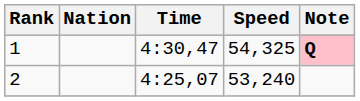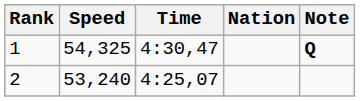 <table class="wikitable" style="font-size:95%;">
 <tr>
 <th>Rank</th>
+<th>Speed</th>
+<th>Time</th>
 <th>Nation</th>
-<th>Time</th>
-<th>Speed</th>
 <th>Note</th>
 </tr>
 <tr>
 <td>1</td>
+<td>54,325</td>
+<td>4:30,47</td>
 <td></td>
-<td>4:30,47</td>
-<td>54,325</td>
-<td style="background: pink;"><strong>Q</strong></td>
+<td><strong>Q</strong></td>
 </tr>
 <tr>
 <td>2</td>
+<td>53,240</td>
+<td>4:25,07</td>
 <td></td>
-<td>4:25,07</td>
-<td>53,240</td>
 <td></td>
 </tr>
 </table>
